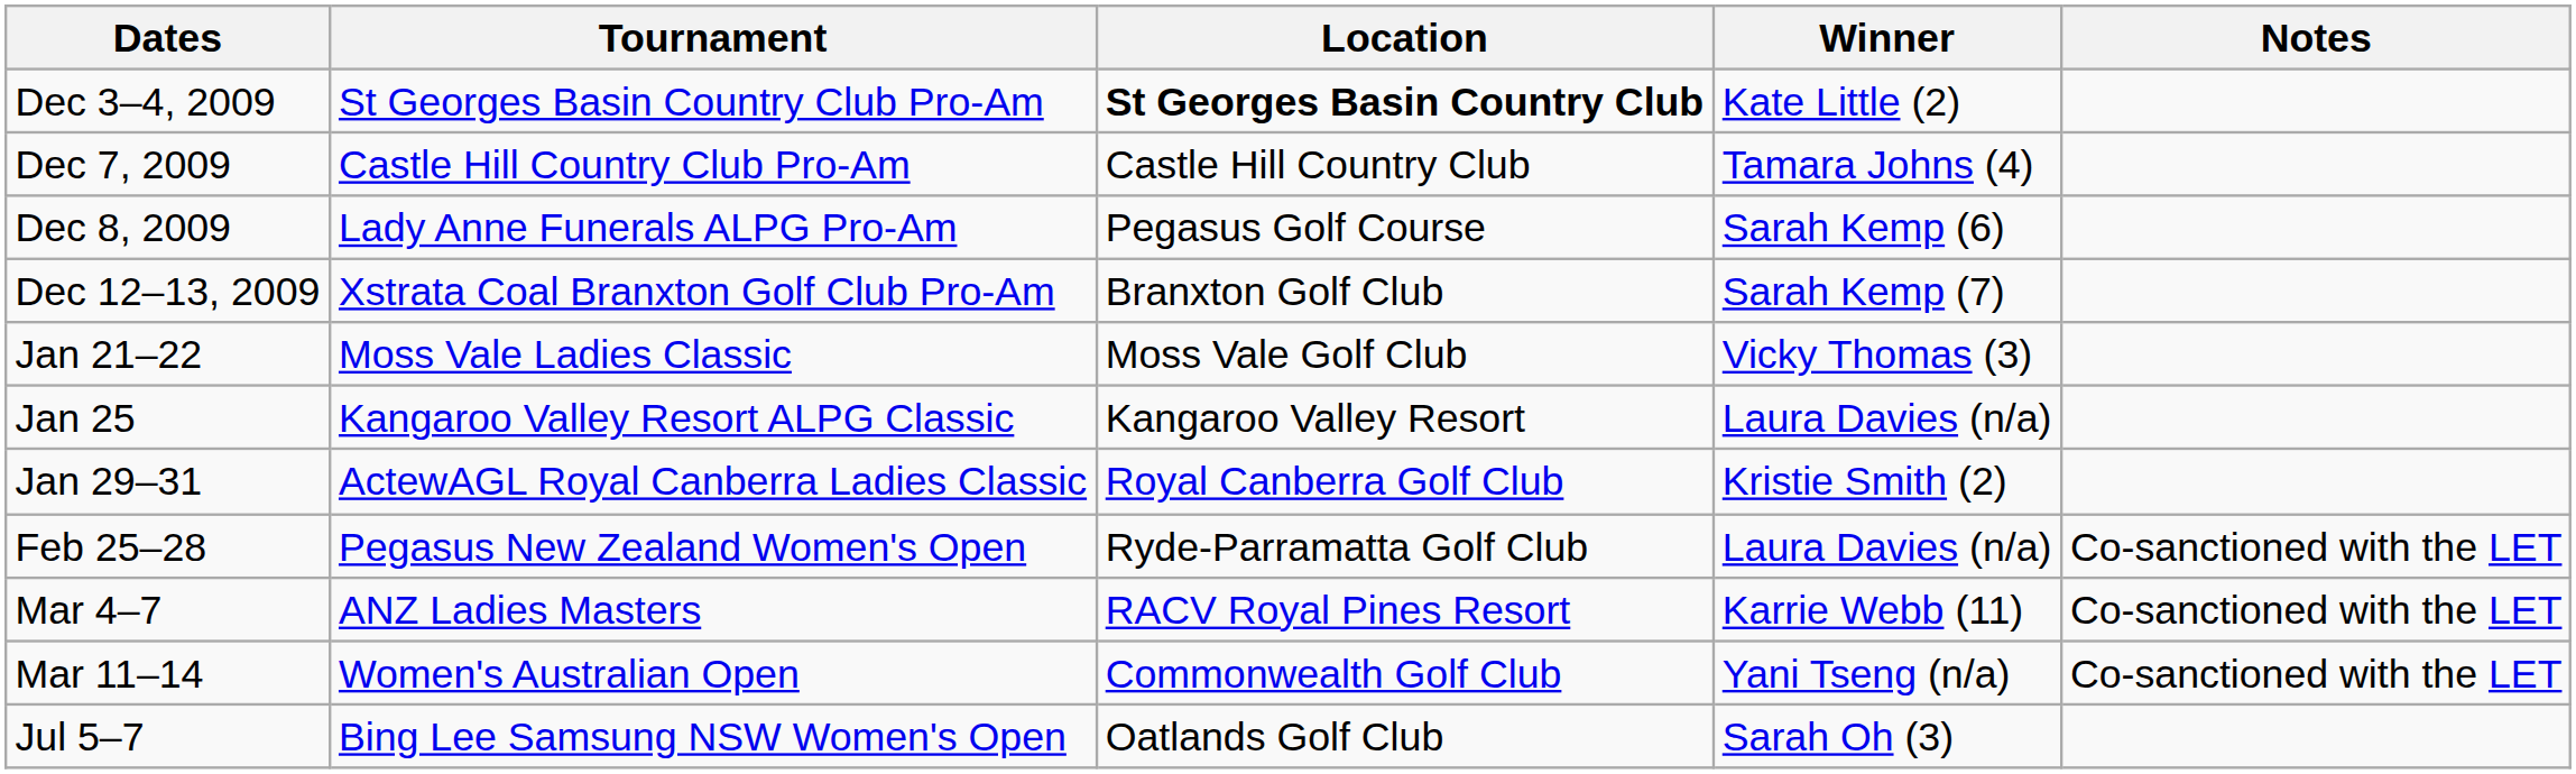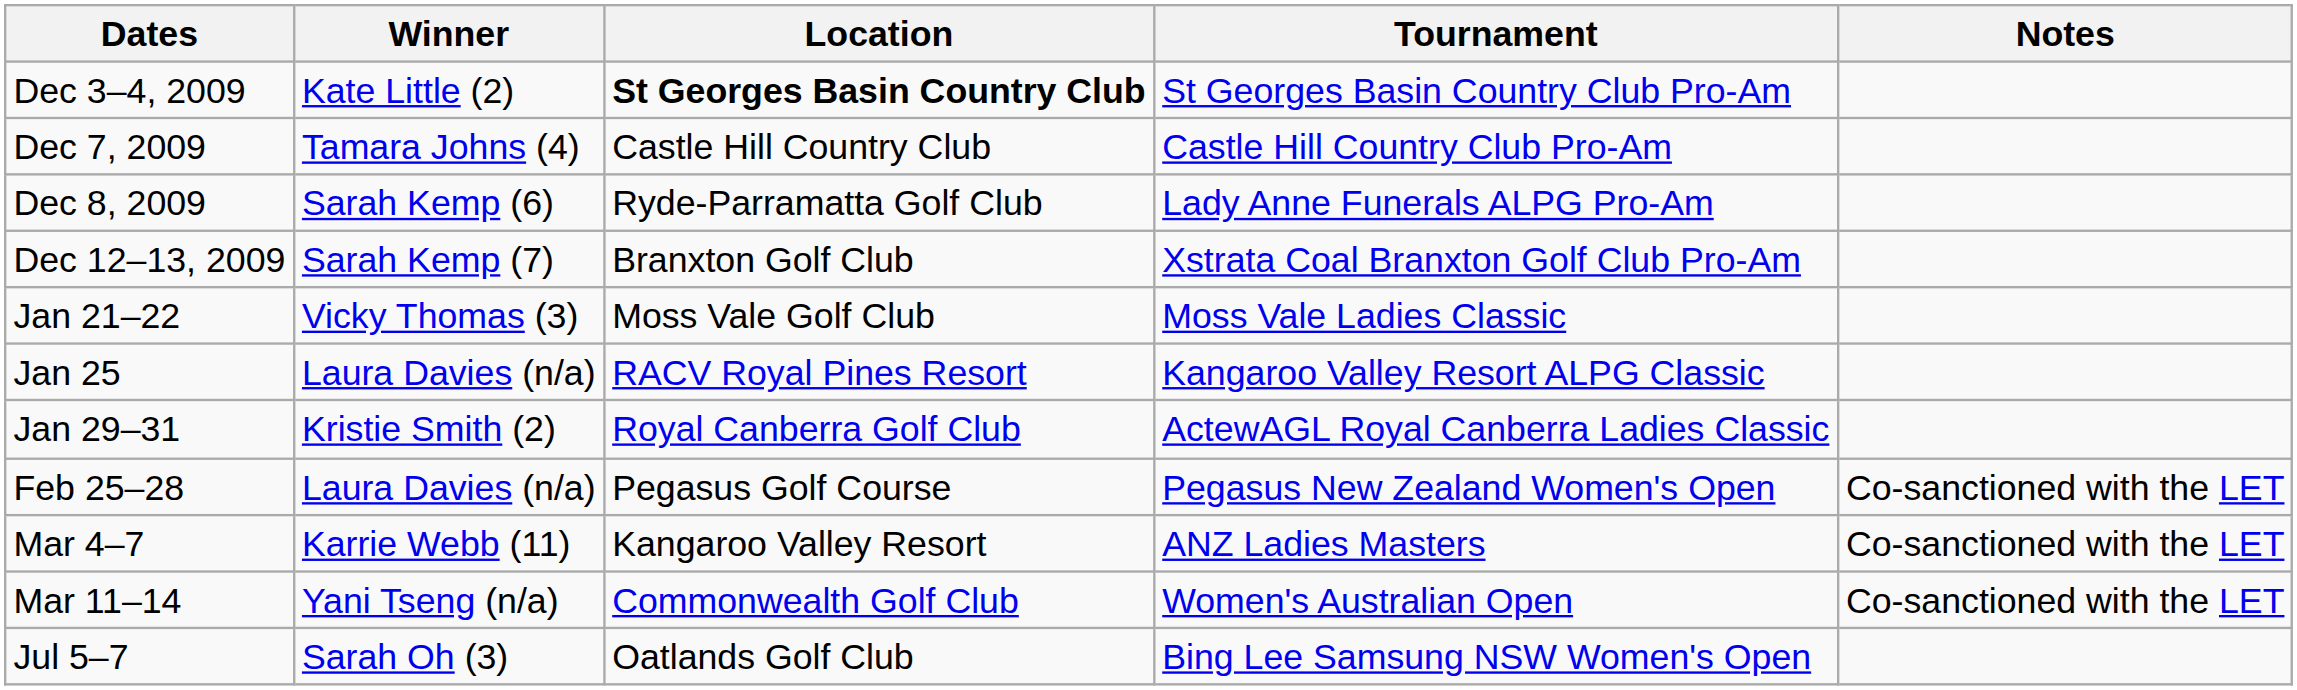 <table class="wikitable sortable" style="font-size:95%">
 <tr>
 <th>Dates</th>
+<th>Winner</th>
+<th>Location</th>
 <th>Tournament</th>
-<th>Location</th>
-<th>Winner</th>
 <th>Notes</th>
 </tr>
 <tr>
 <td>Dec 3–4, 2009</td>
+<td> <a href='#'>Kate Little</a> (2)</td>
+<td><strong>St Georges Basin Country Club</strong></td>
 <td><a href='#'>St Georges Basin Country Club Pro-Am</a></td>
-<td><strong>St Georges Basin Country Club</strong></td>
-<td> <a href='#'>Kate Little</a> (2)</td>
 <td></td>
 </tr>
 <tr>
 <td>Dec 7, 2009</td>
+<td> <a href='#'>Tamara Johns</a> (4)</td>
+<td>Castle Hill Country Club</td>
 <td><a href='#'>Castle Hill Country Club Pro-Am</a></td>
-<td>Castle Hill Country Club</td>
-<td> <a href='#'>Tamara Johns</a> (4)</td>
 <td></td>
 </tr>
 <tr>
 <td>Dec 8, 2009</td>
+<td> <a href='#'>Sarah Kemp</a> (6)</td>
+<td>Ryde-Parramatta Golf Club</td>
 <td><a href='#'>Lady Anne Funerals ALPG Pro-Am</a></td>
-<td>Pegasus Golf Course</td>
-<td> <a href='#'>Sarah Kemp</a> (6)</td>
 <td></td>
 </tr>
 <tr>
 <td>Dec 12–13, 2009</td>
+<td> <a href='#'>Sarah Kemp</a> (7)</td>
+<td>Branxton Golf Club</td>
 <td><a href='#'>Xstrata Coal Branxton Golf Club Pro-Am</a></td>
-<td>Branxton Golf Club</td>
-<td> <a href='#'>Sarah Kemp</a> (7)</td>
 <td></td>
 </tr>
 <tr>
 <td>Jan 21–22</td>
+<td> <a href='#'>Vicky Thomas</a> (3)</td>
+<td>Moss Vale Golf Club</td>
 <td><a href='#'>Moss Vale Ladies Classic</a></td>
-<td>Moss Vale Golf Club</td>
-<td> <a href='#'>Vicky Thomas</a> (3)</td>
 <td></td>
 </tr>
 <tr>
 <td>Jan 25</td>
+<td> <a href='#'>Laura Davies</a> (n/a)</td>
+<td><a href='#'>RACV Royal Pines Resort</a></td>
 <td><a href='#'>Kangaroo Valley Resort ALPG Classic</a></td>
-<td>Kangaroo Valley Resort</td>
-<td> <a href='#'>Laura Davies</a> (n/a)</td>
 <td></td>
 </tr>
 <tr>
 <td>Jan 29–31</td>
+<td> <a href='#'>Kristie Smith</a> (2)</td>
+<td><a href='#'>Royal Canberra Golf Club</a></td>
 <td><a href='#'>ActewAGL Royal Canberra Ladies Classic</a></td>
-<td><a href='#'>Royal Canberra Golf Club</a></td>
-<td> <a href='#'>Kristie Smith</a> (2)</td>
 <td></td>
 </tr>
 <tr>
 <td>Feb 25–28</td>
+<td> <a href='#'>Laura Davies</a> (n/a)</td>
+<td>Pegasus Golf Course</td>
 <td><a href='#'>Pegasus New Zealand Women's Open</a></td>
-<td>Ryde-Parramatta Golf Club</td>
-<td> <a href='#'>Laura Davies</a> (n/a)</td>
 <td>Co-sanctioned with the <a href='#'>LET</a></td>
 </tr>
 <tr>
 <td>Mar 4–7</td>
+<td> <a href='#'>Karrie Webb</a> (11)</td>
+<td>Kangaroo Valley Resort</td>
 <td><a href='#'>ANZ Ladies Masters</a></td>
-<td><a href='#'>RACV Royal Pines Resort</a></td>
-<td> <a href='#'>Karrie Webb</a> (11)</td>
 <td>Co-sanctioned with the <a href='#'>LET</a></td>
 </tr>
 <tr>
 <td>Mar 11–14</td>
+<td> <a href='#'>Yani Tseng</a> (n/a)</td>
+<td><a href='#'>Commonwealth Golf Club</a></td>
 <td><a href='#'>Women's Australian Open</a></td>
-<td><a href='#'>Commonwealth Golf Club</a></td>
-<td> <a href='#'>Yani Tseng</a> (n/a)</td>
 <td>Co-sanctioned with the <a href='#'>LET</a></td>
 </tr>
 <tr>
 <td>Jul 5–7</td>
+<td> <a href='#'>Sarah Oh</a> (3)</td>
+<td>Oatlands Golf Club</td>
 <td><a href='#'>Bing Lee Samsung NSW Women's Open</a></td>
-<td>Oatlands Golf Club</td>
-<td> <a href='#'>Sarah Oh</a> (3)</td>
 <td></td>
 </tr>
 </table>
